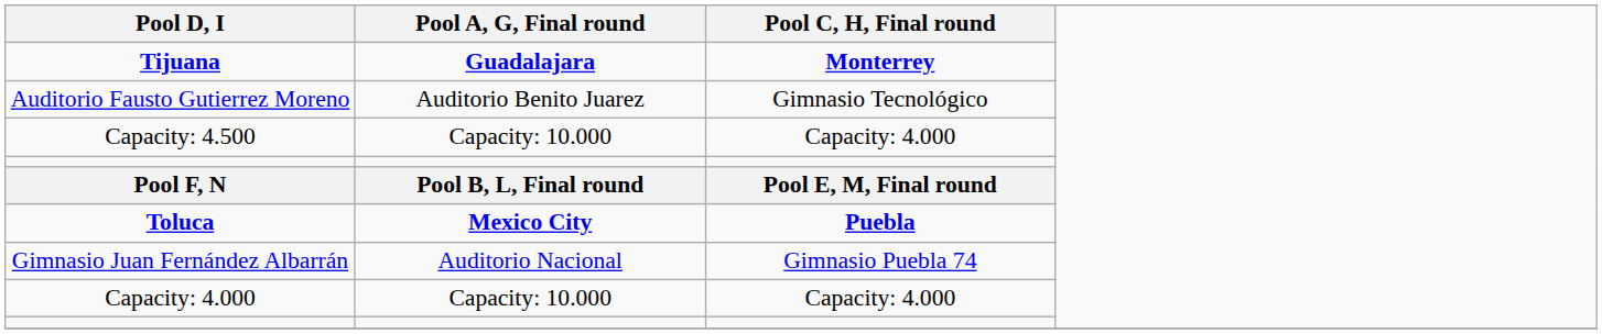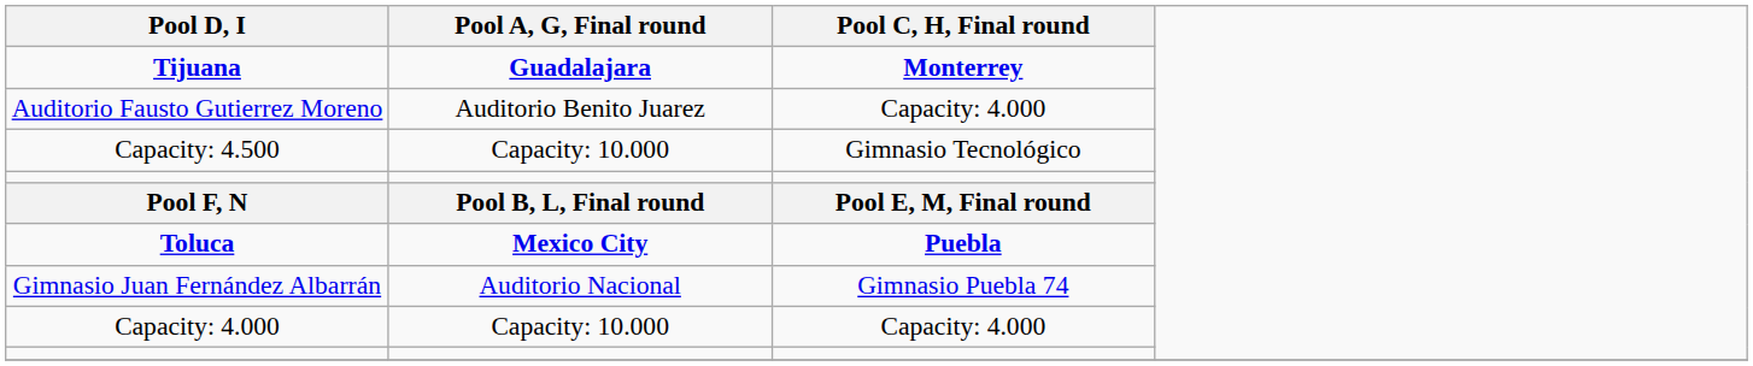 <table class=wikitable style=text-align:center>
 <tr>
 <th width=22%>Pool D, I</th>
 <th width=22%>Pool A, G, Final round</th>
 <th width=22%>Pool C, H, Final round</th>
 <td rowspan=10></td>
 </tr>
 <tr>
 <td><strong><a href='#'>Tijuana</a></strong></td>
 <td><strong><a href='#'>Guadalajara</a></strong><br></td>
 <td><strong><a href='#'>Monterrey</a></strong></td>
 </tr>
 <tr>
 <td><a href='#'>Auditorio Fausto Gutierrez Moreno</a></td>
 <td>Auditorio Benito Juarez</td>
-<td>Gimnasio Tecnológico</td>
+<td>Capacity: 4.000</td>
 </tr>
 <tr>
 <td>Capacity: 4.500</td>
 <td>Capacity: 10.000</td>
-<td>Capacity: 4.000</td>
+<td>Gimnasio Tecnológico</td>
 </tr>
 <tr>
 <td></td>
 <td></td>
 <td></td>
 </tr>
 <tr>
 <th>Pool F, N</th>
 <th>Pool B, L, Final round</th>
 <th>Pool E, M, Final round</th>
 </tr>
 <tr>
 <td><strong><a href='#'>Toluca</a></strong></td>
 <td><strong><a href='#'>Mexico City</a></strong></td>
 <td><strong><a href='#'>Puebla</a></strong></td>
 </tr>
 <tr>
 <td><a href='#'>Gimnasio Juan Fernández Albarrán</a></td>
 <td><a href='#'>Auditorio Nacional</a></td>
 <td><a href='#'>Gimnasio Puebla 74</a></td>
 </tr>
 <tr>
 <td>Capacity: 4.000</td>
 <td>Capacity: 10.000</td>
 <td>Capacity: 4.000</td>
 </tr>
 <tr>
 <td></td>
 <td></td>
 <td></td>
 </tr>
 <tr>
 </tr>
 </table>
